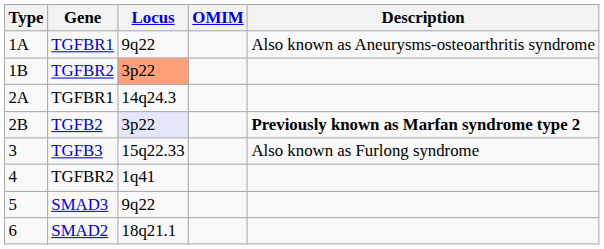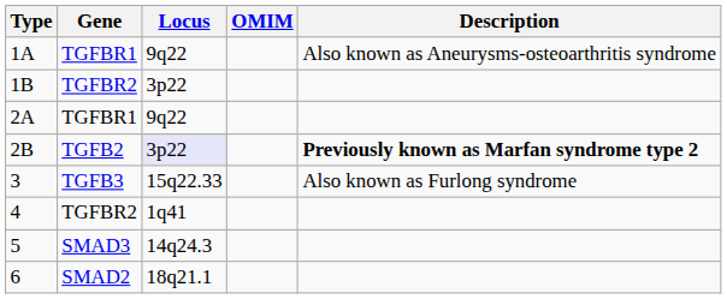 <table class="wikitable">
 <tr>
 <th>Type</th>
 <th>Gene</th>
 <th><a href='#'>Locus</a></th>
 <th><a href='#'>OMIM</a></th>
 <th>Description</th>
 </tr>
 <tr>
 <td>1A</td>
 <td><a href='#'>TGFBR1</a></td>
 <td>9q22</td>
 <td></td>
 <td>Also known as Aneurysms-osteoarthritis syndrome</td>
 </tr>
 <tr>
 <td>1B</td>
 <td><a href='#'>TGFBR2</a></td>
-<td style="background: lightsalmon;">3p22</td>
+<td>3p22</td>
 <td></td>
 <td></td>
 </tr>
 <tr>
 <td>2A</td>
 <td>TGFBR1</td>
-<td>14q24.3</td>
+<td>9q22</td>
 <td></td>
 <td></td>
 </tr>
 <tr>
 <td>2B</td>
 <td><a href='#'>TGFB2</a></td>
 <td style="background: lavender;">3p22</td>
 <td></td>
 <td><strong>Previously known as Marfan syndrome type 2</strong></td>
 </tr>
 <tr>
 <td>3</td>
 <td><a href='#'>TGFB3</a></td>
 <td>15q22.33</td>
 <td></td>
 <td>Also known as Furlong syndrome</td>
 </tr>
 <tr>
 <td>4</td>
 <td>TGFBR2</td>
 <td>1q41</td>
 <td></td>
 <td></td>
 </tr>
 <tr>
 <td>5</td>
 <td><a href='#'>SMAD3</a></td>
-<td>9q22</td>
+<td>14q24.3</td>
 <td></td>
 <td></td>
 </tr>
 <tr>
 <td>6</td>
 <td><a href='#'>SMAD2</a></td>
 <td>18q21.1</td>
 <td></td>
 </tr>
 </table>
